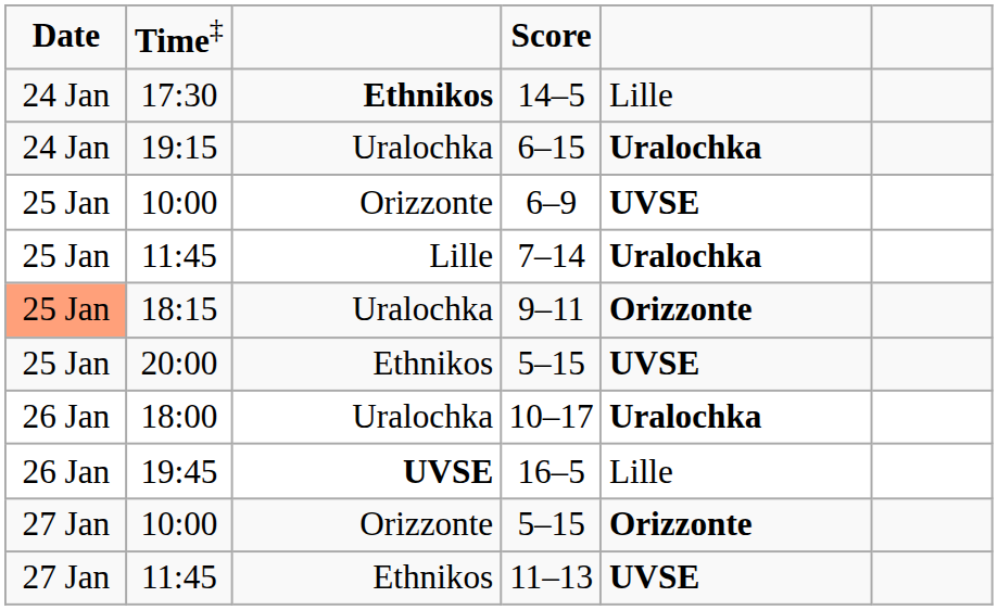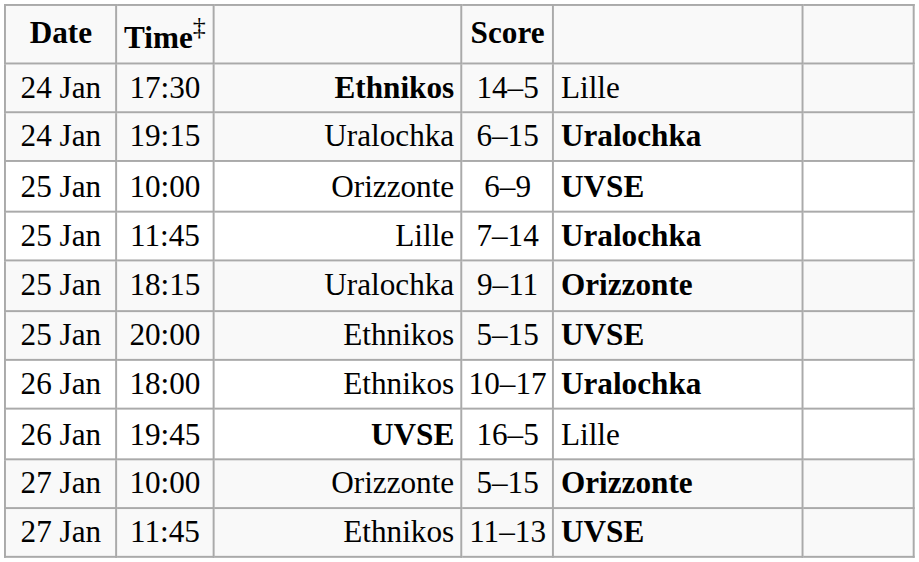 <table class=wikitable style="text-align:center;">
 <tr>
 <td width=50px><strong>Date</strong></td>
 <td width=40px><strong>Time</strong><sup>‡</sup></td>
 <td width=120px></td>
 <td width=40px><strong>Score</strong></td>
 <td width=120px></td>
 <td width=50px></td>
 </tr>
 <tr>
 <td>24 Jan</td>
 <td>17:30</td>
 <td style="text-align:right"><strong>Ethnikos</strong></td>
 <td>14–5</td>
 <td style="text-align:left">Lille</td>
 <td></td>
 </tr>
 <tr>
 <td>24 Jan</td>
 <td>19:15</td>
 <td style="text-align:right">Uralochka</td>
 <td>6–15</td>
 <td style="text-align:left"><strong>Uralochka</strong></td>
 <td></td>
 </tr>
 <tr bgcolor=white>
 <td>25 Jan</td>
 <td>10:00</td>
 <td style="text-align:right">Orizzonte</td>
 <td>6–9</td>
 <td style="text-align:left"><strong>UVSE</strong></td>
 <td></td>
 </tr>
 <tr bgcolor=white>
 <td>25 Jan</td>
 <td>11:45</td>
 <td style="text-align:right">Lille</td>
 <td>7–14</td>
 <td style="text-align:left"><strong>Uralochka</strong></td>
 <td></td>
 </tr>
 <tr>
-<td style="background: lightsalmon;">25 Jan</td>
+<td>25 Jan</td>
 <td>18:15</td>
 <td style="text-align:right">Uralochka</td>
 <td>9–11</td>
 <td style="text-align:left"><strong>Orizzonte</strong></td>
 <td></td>
 </tr>
 <tr>
 <td>25 Jan</td>
 <td>20:00</td>
 <td style="text-align:right">Ethnikos</td>
 <td>5–15</td>
 <td style="text-align:left"><strong>UVSE</strong></td>
 <td></td>
 </tr>
 <tr bgcolor=white>
 <td>26 Jan</td>
 <td>18:00</td>
-<td style="text-align:right">Uralochka</td>
+<td style="text-align:right">Ethnikos</td>
 <td>10–17</td>
 <td style="text-align:left"><strong>Uralochka</strong></td>
 <td></td>
 </tr>
 <tr bgcolor=white>
 <td>26 Jan</td>
 <td>19:45</td>
 <td style="text-align:right"><strong>UVSE</strong></td>
 <td>16–5</td>
 <td style="text-align:left">Lille</td>
 <td></td>
 </tr>
 <tr>
 <td>27 Jan</td>
 <td>10:00</td>
 <td style="text-align:right">Orizzonte</td>
 <td>5–15</td>
 <td style="text-align:left"><strong>Orizzonte</strong></td>
 <td></td>
 </tr>
 <tr>
 <td>27 Jan</td>
 <td>11:45</td>
 <td style="text-align:right">Ethnikos</td>
 <td>11–13</td>
 <td style="text-align:left"><strong>UVSE</strong></td>
 <td></td>
 </tr>
 </table>
